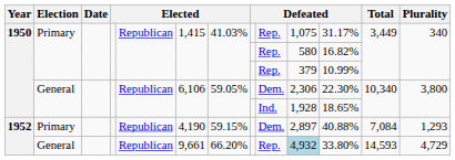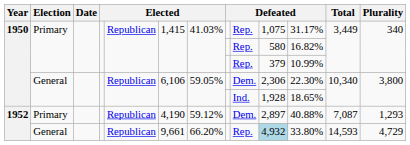 <table class=wikitable>
 <tr>
 <th>Year</th>
 <th>Election</th>
 <th>Date</th>
 <th ! colspan="4">Elected</th>
 <th ! colspan="4">Defeated</th>
 <th>Total</th>
 <th>Plurality</th>
 </tr>
 <tr>
 <th rowspan="5" valign="top">1950</th>
 <td rowspan="3" valign="top">Primary</td>
 <td rowspan="3" valign="top"></td>
 <td rowspan="3" valign="top"></td>
 <td rowspan="3" valign="top" ><a href='#'>Republican</a></td>
 <td rowspan="3" valign="top" align="right">1,415</td>
 <td rowspan="3" valign="top" align="right">41.03%</td>
 <td valign="top"></td>
 <td valign="top" ><a href='#'>Rep.</a></td>
 <td valign="top" align="right">1,075</td>
 <td valign="top" align="right">31.17%</td>
 <td rowspan="3" valign="top" align="right">3,449</td>
 <td rowspan="3" valign="top" align="right">340</td>
 </tr>
 <tr>
 <td valign="top"></td>
 <td valign="top" ><a href='#'>Rep.</a></td>
 <td valign="top" align="right">580</td>
 <td valign="top" align="right">16.82%</td>
 </tr>
 <tr>
 <td valign="top"></td>
 <td valign="top" ><a href='#'>Rep.</a></td>
 <td valign="top" align="right">379</td>
 <td valign="top" align="right">10.99%</td>
 </tr>
 <tr>
 <td rowspan="2" valign="top">General</td>
 <td rowspan="2" valign="top"></td>
 <td rowspan="2" valign="top"></td>
 <td rowspan="2" valign="top" ><a href='#'>Republican</a></td>
 <td rowspan="2" valign="top" align="right">6,106</td>
 <td rowspan="2" valign="top" align="right">59.05%</td>
 <td valign="top"></td>
 <td valign="top" ><a href='#'>Dem.</a></td>
 <td valign="top" align="right">2,306</td>
 <td valign="top" align="right">22.30%</td>
 <td rowspan="2" valign="top" align="right">10,340</td>
 <td rowspan="2" valign="top" align="right">3,800</td>
 </tr>
 <tr>
 <td valign="top"></td>
 <td valign="top" ><a href='#'>Ind.</a></td>
 <td valign="top" align="right">1,928</td>
 <td valign="top" align="right">18.65%</td>
 </tr>
 <tr>
 <th rowspan="2" valign="top">1952</th>
 <td valign="top">Primary</td>
 <td valign="top"></td>
 <td valign="top"></td>
 <td valign="top" ><a href='#'>Republican</a></td>
 <td valign="top" align="right">4,190</td>
-<td valign="top" align="right">59.15%</td>
+<td valign="top" align="right">59.12%</td>
 <td valign="top"></td>
 <td valign="top" ><a href='#'>Dem.</a></td>
 <td valign="top" align="right">2,897</td>
 <td valign="top" align="right">40.88%</td>
-<td valign="top" align="right">7,084</td>
+<td valign="top" align="right">7,087</td>
 <td valign="top" align="right">1,293</td>
 </tr>
 <tr>
 <td valign="top">General</td>
 <td valign="top"></td>
 <td valign="top"></td>
 <td valign="top" ><a href='#'>Republican</a></td>
 <td valign="top" align="right">9,661</td>
 <td valign="top" align="right">66.20%</td>
 <td valign="top"></td>
 <td valign="top" ><a href='#'>Rep.</a></td>
 <td valign="top" align="right" style="background: lightblue;">4,932</td>
 <td valign="top" align="right">33.80%</td>
 <td valign="top" align="right">14,593</td>
 <td valign="top" align="right">4,729</td>
 </tr>
 </table>
